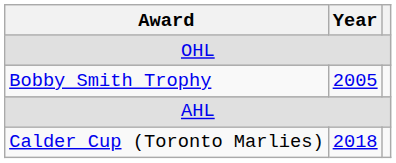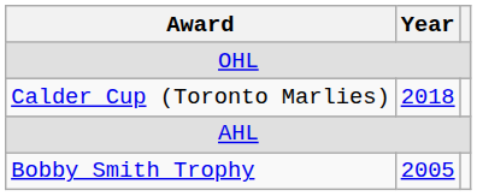 <table class="wikitable">
 <tr>
 <th>Award</th>
 <th>Year</th>
 <th></th>
 </tr>
 <tr ALIGN="center" bgcolor="#e0e0e0">
 <td colspan="3"><a href='#'>OHL</a></td>
 </tr>
 <tr>
-<td><a href='#'>Bobby Smith Trophy</a></td>
-<td><a href='#'>2005</a></td>
+<td><a href='#'>Calder Cup</a> (Toronto Marlies)</td>
+<td><a href='#'>2018</a></td>
 <td></td>
 </tr>
 <tr ALIGN="center" bgcolor="#e0e0e0">
 <td colspan="3"><a href='#'>AHL</a></td>
 </tr>
 <tr>
-<td><a href='#'>Calder Cup</a> (Toronto Marlies)</td>
-<td><a href='#'>2018</a></td>
+<td><a href='#'>Bobby Smith Trophy</a></td>
+<td><a href='#'>2005</a></td>
 <td></td>
 </tr>
 </table>
